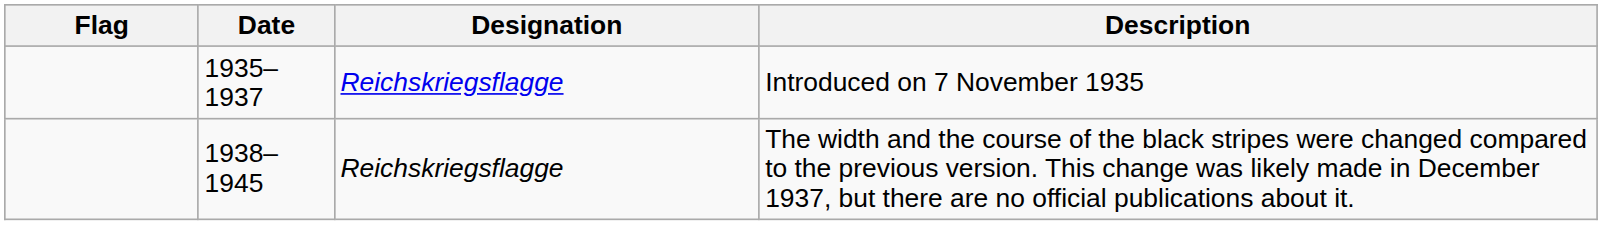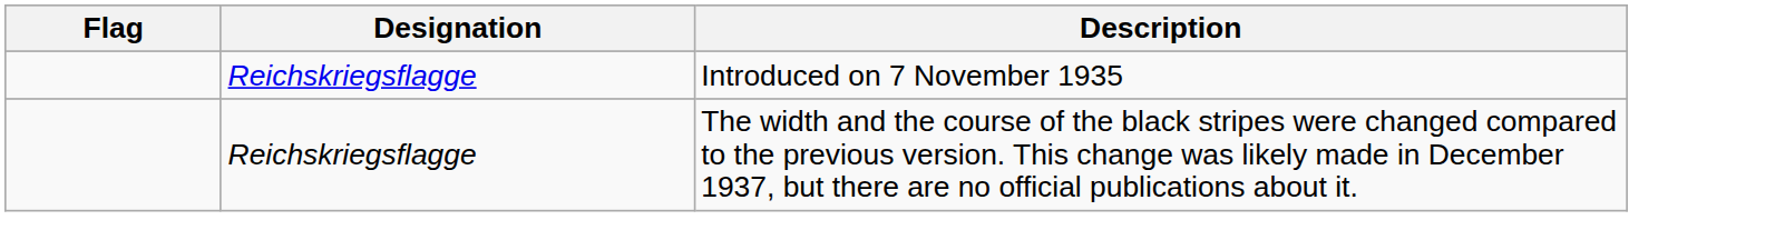 <table class="wikitable">
 <tr>
 <th width="110">Flag</th>
-<th width="75">Date</th>
 <th width="250">Designation</th>
 <th width="500">Description</th>
 </tr>
 <tr>
 <td></td>
-<td>1935–1937</td>
 <td><em><a href='#'>Reichskriegsflagge</a></em></td>
 <td>Introduced on 7 November 1935</td>
 </tr>
 <tr>
 <td></td>
-<td>1938–1945</td>
 <td><em>Reichskriegsflagge</em></td>
 <td>The width and the course of the black stripes were changed compared to the previous version. This change was likely made in December 1937, but there are no official publications about it.</td>
 </tr>
 </table>
